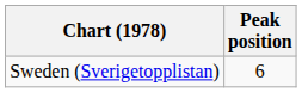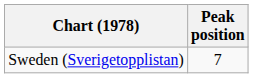 <table class="wikitable">
 <tr>
 <th>Chart (1978)</th>
 <th>Peak<br>position</th>
 </tr>
 <tr>
 <td>Sweden (<a href='#'>Sverigetopplistan</a>)</td>
-<td align="center">6</td>
+<td align="center">7</td>
 </tr>
 </table>
